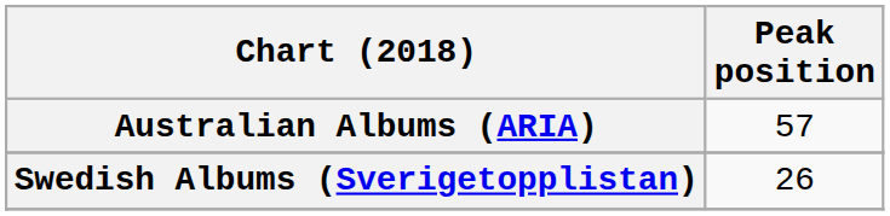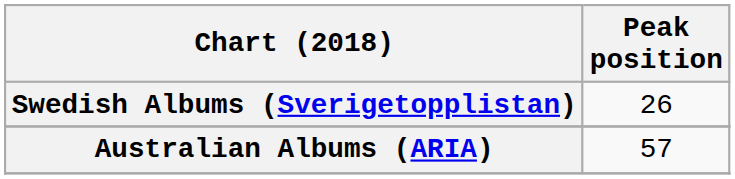 <table class="wikitable sortable plainrowheaders" style="text-align:center">
 <tr>
 <th scope="col">Chart (2018)</th>
 <th scope="col">Peak<br> position</th>
 </tr>
 <tr>
-<th scope="row">Australian Albums (<a href='#'>ARIA</a>)</th>
-<td>57</td>
+<th scope="row">Swedish Albums (<a href='#'>Sverigetopplistan</a>)</th>
+<td>26</td>
 </tr>
 <tr>
 </tr>
 <tr>
 </tr>
 <tr>
 </tr>
 <tr>
 </tr>
 <tr>
 </tr>
 <tr>
 </tr>
 <tr>
 </tr>
 <tr>
-<th scope="row">Swedish Albums (<a href='#'>Sverigetopplistan</a>)</th>
-<td>26</td>
+<th scope="row">Australian Albums (<a href='#'>ARIA</a>)</th>
+<td>57</td>
 </tr>
 <tr>
 </tr>
 <tr>
 </tr>
 <tr>
 </tr>
 </table>
